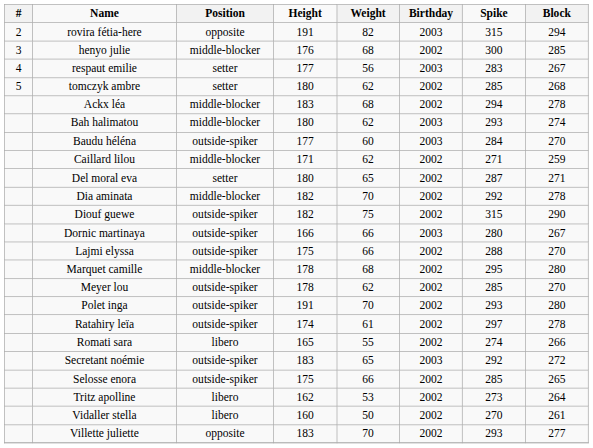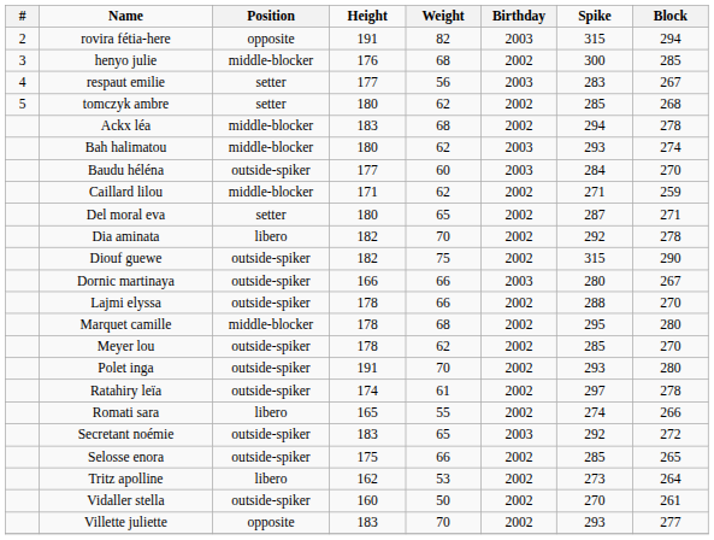 <table class="wikitable sortable" style="text-align:center;">
 <tr>
 <th style="width:2em">#</th>
 <td style="width:12em"><strong>Name</strong></td>
 <th style="width:8em"><strong>Position</strong></th>
 <td style="width:5em"><strong>Height</strong></td>
 <th style="width:5em"><strong>Weight</strong></th>
 <th style="width:5em"><strong>Birthday</strong></th>
 <td style="width:5em"><strong>Spike</strong></td>
 <th style="width:5em"><strong>Block</strong></th>
 </tr>
 <tr>
 <td>2</td>
 <td>rovira fétia-here</td>
 <td>opposite</td>
 <td>191</td>
 <td>82</td>
 <td>2003</td>
 <td>315</td>
 <td>294</td>
 </tr>
 <tr>
 <td>3</td>
 <td>henyo julie</td>
 <td>middle-blocker</td>
 <td>176</td>
 <td>68</td>
 <td>2002</td>
 <td>300</td>
 <td>285</td>
 </tr>
 <tr>
 <td>4</td>
 <td>respaut emilie</td>
 <td>setter</td>
 <td>177</td>
 <td>56</td>
 <td>2003</td>
 <td>283</td>
 <td>267</td>
 </tr>
 <tr>
 <td>5</td>
 <td>tomczyk ambre</td>
 <td>setter</td>
 <td>180</td>
 <td>62</td>
 <td>2002</td>
 <td>285</td>
 <td>268</td>
 </tr>
 <tr>
 <td></td>
 <td>Ackx léa</td>
 <td>middle-blocker</td>
 <td>183</td>
 <td>68</td>
 <td>2002</td>
 <td>294</td>
 <td>278</td>
 </tr>
 <tr>
 <td></td>
 <td>Bah halimatou</td>
 <td>middle-blocker</td>
 <td>180</td>
 <td>62</td>
 <td>2003</td>
 <td>293</td>
 <td>274</td>
 </tr>
 <tr>
 <td></td>
 <td>Baudu héléna</td>
 <td>outside-spiker</td>
 <td>177</td>
 <td>60</td>
 <td>2003</td>
 <td>284</td>
 <td>270</td>
 </tr>
 <tr>
 <td></td>
 <td>Caillard lilou</td>
 <td>middle-blocker</td>
 <td>171</td>
 <td>62</td>
 <td>2002</td>
 <td>271</td>
 <td>259</td>
 </tr>
 <tr>
 <td></td>
 <td>Del moral eva</td>
 <td>setter</td>
 <td>180</td>
 <td>65</td>
 <td>2002</td>
 <td>287</td>
 <td>271</td>
 </tr>
 <tr>
 <td></td>
 <td>Dia aminata</td>
-<td>middle-blocker</td>
+<td>libero</td>
 <td>182</td>
 <td>70</td>
 <td>2002</td>
 <td>292</td>
 <td>278</td>
 </tr>
 <tr>
 <td></td>
 <td>Diouf guewe</td>
 <td>outside-spiker</td>
 <td>182</td>
 <td>75</td>
 <td>2002</td>
 <td>315</td>
 <td>290</td>
 </tr>
 <tr>
 <td></td>
 <td>Dornic martinaya</td>
 <td>outside-spiker</td>
 <td>166</td>
 <td>66</td>
 <td>2003</td>
 <td>280</td>
 <td>267</td>
 </tr>
 <tr>
 <td></td>
 <td>Lajmi elyssa</td>
 <td>outside-spiker</td>
-<td>175</td>
+<td>178</td>
 <td>66</td>
 <td>2002</td>
 <td>288</td>
 <td>270</td>
 </tr>
 <tr>
 <td></td>
 <td>Marquet camille</td>
 <td>middle-blocker</td>
 <td>178</td>
 <td>68</td>
 <td>2002</td>
 <td>295</td>
 <td>280</td>
 </tr>
 <tr>
 <td></td>
 <td>Meyer lou</td>
 <td>outside-spiker</td>
 <td>178</td>
 <td>62</td>
 <td>2002</td>
 <td>285</td>
 <td>270</td>
 </tr>
 <tr>
 <td></td>
 <td>Polet inga</td>
 <td>outside-spiker</td>
 <td>191</td>
 <td>70</td>
 <td>2002</td>
 <td>293</td>
 <td>280</td>
 </tr>
 <tr>
 <td></td>
 <td>Ratahiry leïa</td>
 <td>outside-spiker</td>
 <td>174</td>
 <td>61</td>
 <td>2002</td>
 <td>297</td>
 <td>278</td>
 </tr>
 <tr>
 <td></td>
 <td>Romati sara</td>
 <td>libero</td>
 <td>165</td>
 <td>55</td>
 <td>2002</td>
 <td>274</td>
 <td>266</td>
 </tr>
 <tr>
 <td></td>
 <td>Secretant noémie</td>
 <td>outside-spiker</td>
 <td>183</td>
 <td>65</td>
 <td>2003</td>
 <td>292</td>
 <td>272</td>
 </tr>
 <tr>
 <td></td>
 <td>Selosse enora</td>
 <td>outside-spiker</td>
 <td>175</td>
 <td>66</td>
 <td>2002</td>
 <td>285</td>
 <td>265</td>
 </tr>
 <tr>
 <td></td>
 <td>Tritz apolline</td>
 <td>libero</td>
 <td>162</td>
 <td>53</td>
 <td>2002</td>
 <td>273</td>
 <td>264</td>
 </tr>
 <tr>
 <td></td>
 <td>Vidaller stella</td>
-<td>libero</td>
+<td>outside-spiker</td>
 <td>160</td>
 <td>50</td>
 <td>2002</td>
 <td>270</td>
 <td>261</td>
 </tr>
 <tr>
 <td></td>
 <td>Villette juliette</td>
 <td>opposite</td>
 <td>183</td>
 <td>70</td>
 <td>2002</td>
 <td>293</td>
 <td>277</td>
 </tr>
 <tr>
 </tr>
 </table>
